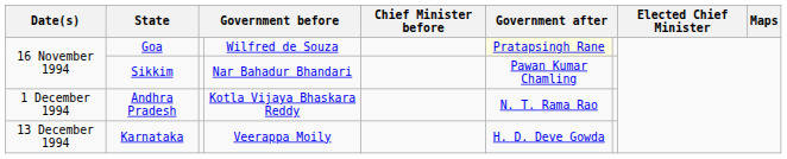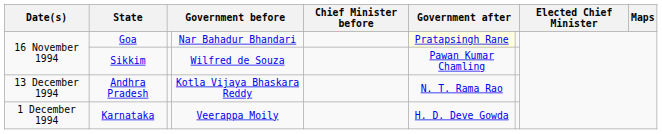 <table class="wikitable" style="text-align:center;">
 <tr>
 <th>Date(s)</th>
 <th>State</th>
 <th colspan="2">Government before</th>
 <th>Chief Minister before</th>
 <th colspan="2">Government after</th>
 <th>Elected Chief Minister</th>
 <th>Maps</th>
 </tr>
 <tr>
 <td rowspan="2">16 November 1994</td>
 <td><a href='#'>Goa</a></td>
 <td></td>
-<td><a href='#'>Wilfred de Souza</a></td>
+<td><a href='#'>Nar Bahadur Bhandari</a></td>
 <td></td>
 <td style="background: lightyellow;"><a href='#'>Pratapsingh Rane</a></td>
 <td></td>
 </tr>
 <tr>
 <td><a href='#'>Sikkim</a></td>
 <td></td>
-<td><a href='#'>Nar Bahadur Bhandari</a></td>
+<td><a href='#'>Wilfred de Souza</a></td>
 <td></td>
 <td><a href='#'>Pawan Kumar Chamling</a></td>
 <td></td>
 </tr>
 <tr>
-<td>1 December 1994</td>
+<td>13 December 1994</td>
 <td><a href='#'>Andhra Pradesh</a></td>
 <td></td>
 <td><a href='#'>Kotla Vijaya Bhaskara Reddy</a></td>
 <td></td>
 <td><a href='#'>N. T. Rama Rao</a></td>
 <td></td>
 </tr>
 <tr>
-<td>13 December 1994</td>
+<td>1 December 1994</td>
 <td><a href='#'>Karnataka</a></td>
 <td></td>
 <td><a href='#'>Veerappa Moily</a></td>
 <td></td>
 <td><a href='#'>H. D. Deve Gowda</a></td>
 <td></td>
 </tr>
 </table>
